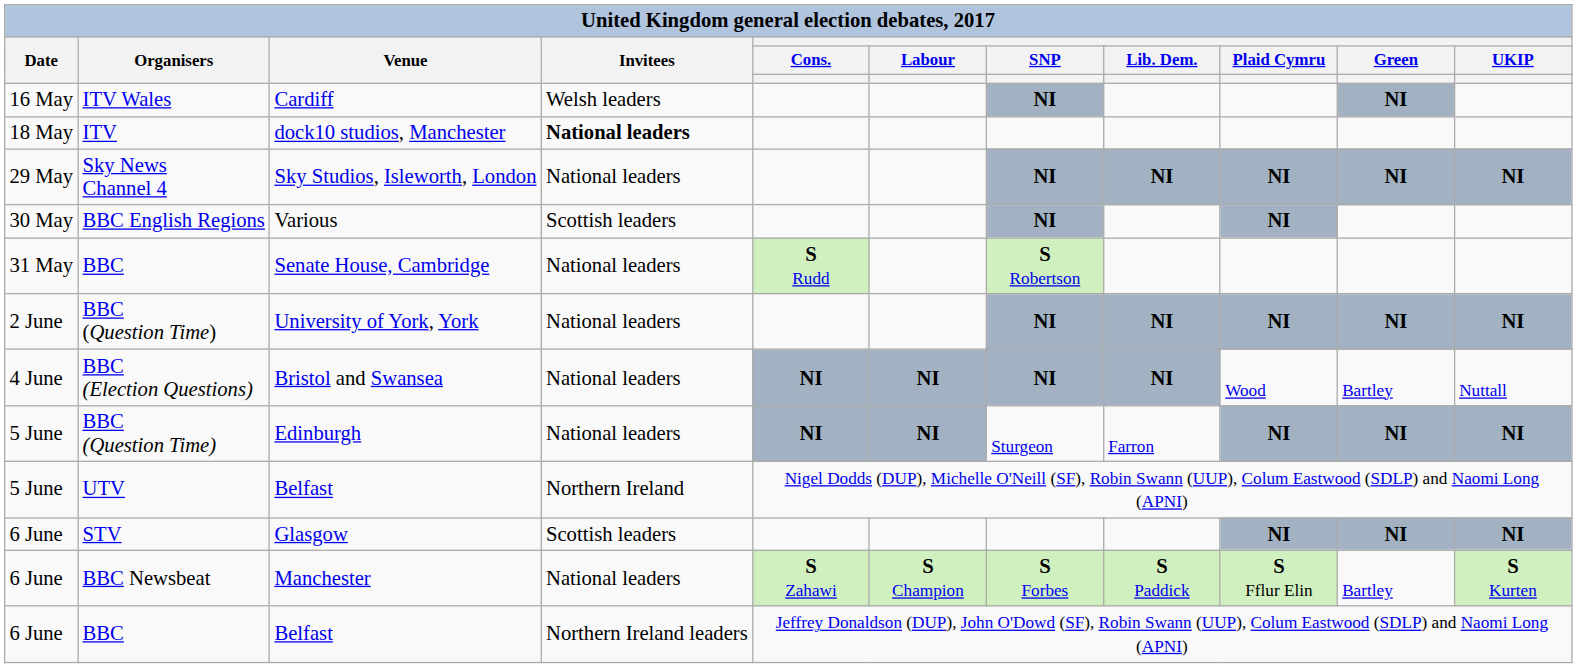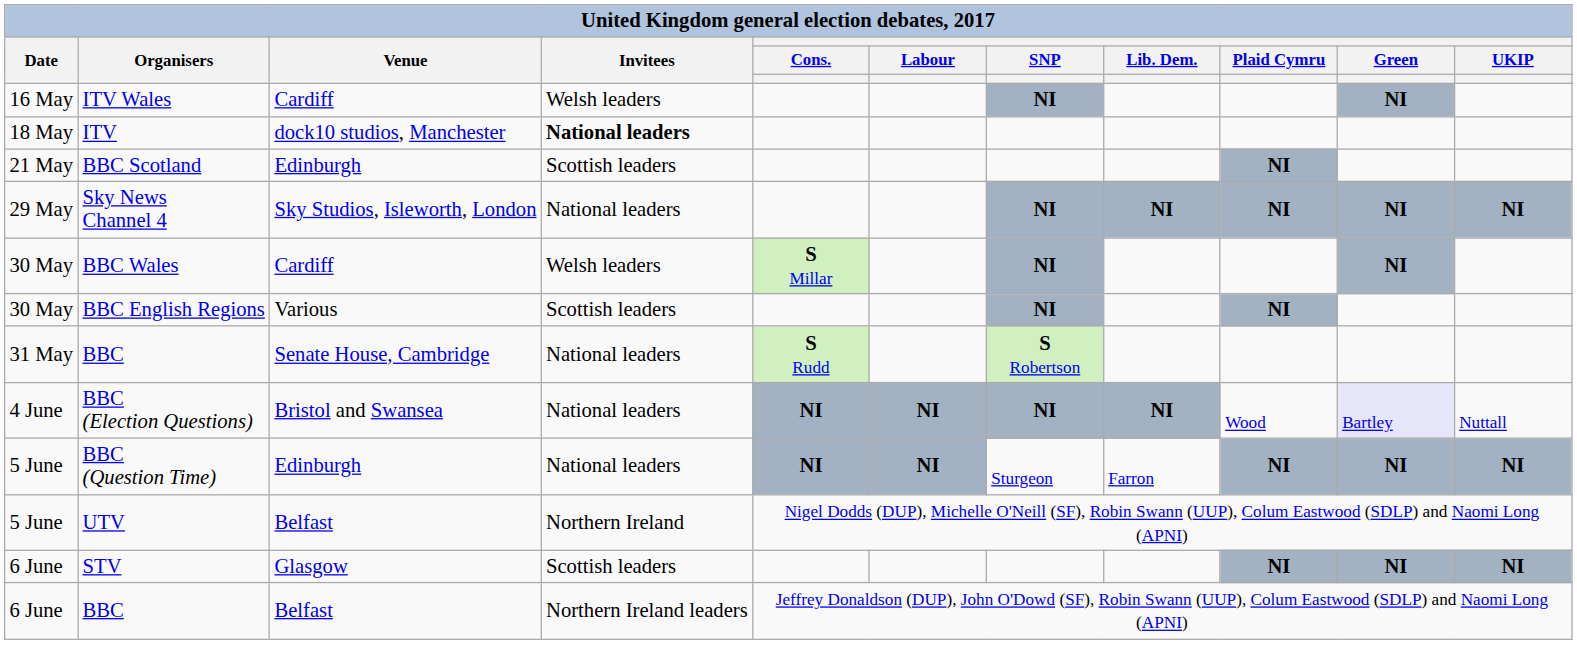 <table class="wikitable">
 <tr>
 <th colspan="11" style="background:#B0C4DE">United Kingdom general election debates, 2017</th>
 </tr>
 <tr style="font-size:small;">
 <th rowspan="3">Date</th>
 <th rowspan="3">Organisers</th>
 <th rowspan="3">Venue</th>
 <th rowspan="3">Invitees</th>
 <th scope="col" colspan="7">       </th>
 </tr>
 <tr style="font-size:small;">
 <th scope="col" style="width:6.5em;"><a href='#'>Cons.</a></th>
 <th scope="col" style="width:6.5em;"><a href='#'>Labour</a></th>
 <th scope="col" style="width:6.5em;"><a href='#'>SNP</a></th>
 <th scope="col" style="width:6.5em;"><a href='#'>Lib. Dem.</a></th>
 <th scope="col" style="width:6.5em;"><a href='#'>Plaid Cymru</a></th>
 <th scope="col" style="width:6.5em;"><a href='#'>Green</a></th>
 <th scope="col" style="width:6.5em;"><a href='#'>UKIP</a></th>
 </tr>
 <tr>
 <th></th>
 <th></th>
 <th></th>
 <th></th>
 <th></th>
 <th></th>
 <th></th>
 </tr>
 <tr>
 <td style="white-space:nowrap;">16 May</td>
 <td style="white-space:nowrap;"><a href='#'>ITV Wales</a></td>
 <td style="white-space:nowrap;"><a href='#'>Cardiff</a></td>
 <td>Welsh leaders</td>
 <td></td>
 <td></td>
 <td style="background:#A2B2C2; color:black; text-align:center;"><strong>NI</strong></td>
 <td></td>
 <td></td>
 <td style="background:#A2B2C2; color:black; text-align:center;"><strong>NI</strong></td>
 <td></td>
 </tr>
 <tr>
 <td>18 May</td>
 <td style="white-space:nowrap;"><a href='#'>ITV</a></td>
 <td style="white-space:nowrap;"><a href='#'>dock10 studios</a>, <a href='#'>Manchester</a></td>
 <td><strong>National leaders</strong></td>
 <td></td>
 <td></td>
 <td></td>
 <td></td>
 <td></td>
 <td></td>
 <td></td>
 </tr>
 <tr>
+<td>21 May</td>
+<td style="white-space:nowrap;"><a href='#'>BBC Scotland</a></td>
+<td style="white-space:nowrap;"><a href='#'>Edinburgh</a></td>
+<td>Scottish leaders</td>
+<td></td>
+<td></td>
+<td></td>
+<td></td>
+<td style="background:#A2B2C2; color:black; text-align:center;"><strong>NI</strong></td>
+<td></td>
+<td></td>
+</tr>
+<tr>
 <td>29 May</td>
 <td style="white-space:nowrap;"><a href='#'>Sky News</a><br><a href='#'>Channel 4</a></td>
 <td style="white-space:nowrap;"><a href='#'>Sky Studios</a>, <a href='#'>Isleworth</a>, <a href='#'>London</a></td>
 <td>National leaders</td>
 <td></td>
 <td></td>
 <td style="background:#A2B2C2; color:black; text-align:center;"><strong>NI</strong></td>
 <td style="background:#A2B2C2; color:black; text-align:center;"><strong>NI</strong></td>
 <td style="background:#A2B2C2; color:black; text-align:center;"><strong>NI</strong></td>
 <td style="background:#A2B2C2; color:black; text-align:center;"><strong>NI</strong></td>
 <td style="background:#A2B2C2; color:black; text-align:center;"><strong>NI</strong></td>
+</tr>
+<tr>
+<td style="white-space:nowrap;">30 May</td>
+<td style="white-space:nowrap;"><a href='#'>BBC Wales</a></td>
+<td style="white-space:nowrap;"><a href='#'>Cardiff</a></td>
+<td>Welsh leaders</td>
+<td style="background:#D0F0C0; color:black; text-align:center;"><strong>S</strong><br><small><a href='#'>Millar</a></small></td>
+<td></td>
+<td style="background:#A2B2C2; color:black; text-align:center;"><strong>NI</strong></td>
+<td></td>
+<td></td>
+<td style="background:#A2B2C2; color:black; text-align:center;"><strong>NI</strong></td>
+<td></td>
 </tr>
 <tr>
 <td>30 May</td>
 <td><a href='#'>BBC English Regions</a></td>
 <td>Various</td>
 <td>Scottish leaders</td>
 <td></td>
 <td></td>
 <td style="background:#A2B2C2; color:black; text-align:center;"><strong>NI</strong></td>
 <td></td>
 <td style="background:#A2B2C2; color:black; text-align:center;"><strong>NI</strong></td>
 <td></td>
 <td></td>
 </tr>
 <tr>
 <td>31 May</td>
 <td><a href='#'>BBC</a></td>
 <td><a href='#'>Senate House, Cambridge</a></td>
 <td>National leaders</td>
 <td style="background:#D0F0C0; color:black; text-align:center;"><strong>S</strong><br><small><a href='#'>Rudd</a></small></td>
 <td></td>
 <td style="background:#D0F0C0; color:black; text-align:center;"><strong>S</strong><br><small><a href='#'>Robertson</a></small></td>
 <td></td>
 <td></td>
 <td></td>
 <td></td>
 </tr>
 <tr>
-<td style="white-space:nowrap;">2 June</td>
-<td style="white-space:nowrap;"><a href='#'>BBC</a><br>(<em>Question Time</em>)</td>
-<td style="white-space:nowrap;"><a href='#'>University of York</a>, <a href='#'>York</a></td>
-<td>National leaders</td>
-<td></td>
-<td></td>
-<td style="background:#A2B2C2; color:black; text-align:center;"><strong>NI</strong></td>
-<td style="background:#A2B2C2; color:black; text-align:center;"><strong>NI</strong></td>
-<td style="background:#A2B2C2; color:black; text-align:center;"><strong>NI</strong></td>
-<td style="background:#A2B2C2; color:black; text-align:center;"><strong>NI</strong></td>
-<td style="background:#A2B2C2; color:black; text-align:center;"><strong>NI</strong></td>
-</tr>
-<tr>
 <td style="white-space:nowrap;">4 June</td>
 <td style="white-space:nowrap;"><a href='#'>BBC</a><br><em>(Election Questions)</em></td>
 <td style="white-space:nowrap;"><a href='#'>Bristol</a> and <a href='#'>Swansea</a></td>
 <td>National leaders</td>
 <td style="background:#A2B2C2; color:black; text-align:center;"><strong>NI</strong></td>
 <td style="background:#A2B2C2; color:black; text-align:center;"><strong>NI</strong></td>
 <td style="background:#A2B2C2; color:black; text-align:center;"><strong>NI</strong></td>
 <td style="background:#A2B2C2; color:black; text-align:center;"><strong>NI</strong></td>
 <td><br><small><a href='#'>Wood</a></small></td>
-<td><br><small><a href='#'>Bartley</a></small></td>
+<td style="background: lavender;"><br><small><a href='#'>Bartley</a></small></td>
 <td><br><small><a href='#'>Nuttall</a></small></td>
 </tr>
 <tr>
 <td style="white-space:nowrap;">5 June</td>
 <td style="white-space:nowrap;"><a href='#'>BBC</a><br><em>(Question Time)</em></td>
 <td style="white-space:nowrap;"><a href='#'>Edinburgh</a></td>
 <td>National leaders</td>
 <td style="background:#A2B2C2; color:black; text-align:center;"><strong>NI</strong></td>
 <td style="background:#A2B2C2; color:black; text-align:center;"><strong>NI</strong></td>
 <td><br><small><a href='#'>Sturgeon</a></small></td>
 <td><br><small><a href='#'>Farron</a></small></td>
 <td style="background:#A2B2C2; color:black; text-align:center;"><strong>NI</strong></td>
 <td style="background:#A2B2C2; color:black; text-align:center;"><strong>NI</strong></td>
 <td style="background:#A2B2C2; color:black; text-align:center;"><strong>NI</strong></td>
 </tr>
 <tr>
 <td style="white-space:nowrap;">5 June</td>
 <td style="white-space:nowrap;"><a href='#'>UTV</a></td>
 <td style="white-space:nowrap;"><a href='#'>Belfast</a></td>
 <td>Northern Ireland</td>
 <td colspan="7" style="text-align:center;"><small><a href='#'>Nigel Dodds</a> (<a href='#'>DUP</a>), <a href='#'>Michelle O'Neill</a> (<a href='#'>SF</a>), <a href='#'>Robin Swann</a> (<a href='#'>UUP</a>), <a href='#'>Colum Eastwood</a> (<a href='#'>SDLP</a>) and <a href='#'>Naomi Long</a> (<a href='#'>APNI</a>)</small></td>
 </tr>
 <tr>
 <td style="white-space:nowrap;">6 June</td>
 <td style="white-space:nowrap;"><a href='#'>STV</a></td>
 <td style="white-space:nowrap;"><a href='#'>Glasgow</a></td>
 <td>Scottish leaders</td>
 <td></td>
 <td></td>
 <td></td>
 <td></td>
 <td style="background:#A2B2C2; color:black; text-align:center;"><strong>NI</strong></td>
 <td style="background:#A2B2C2; color:black; text-align:center;"><strong>NI</strong></td>
 <td style="background:#A2B2C2; color:black; text-align:center;"><strong>NI</strong></td>
 </tr>
 <tr>
 <td style="white-space:nowrap;">6 June</td>
-<td style="white-space:nowrap;"><a href='#'>BBC</a> Newsbeat</td>
-<td style="white-space:nowrap;"><a href='#'>Manchester</a></td>
-<td>National leaders</td>
-<td style="background:#D0F0C0; color:black; text-align:center;"><strong>S</strong><br><small><a href='#'>Zahawi</a></small></td>
-<td style="background:#D0F0C0; color:black; text-align:center;"><strong>S</strong><br><small><a href='#'>Champion</a></small></td>
-<td style="background:#D0F0C0; color:black; text-align:center;"><strong>S</strong><br><small><a href='#'>Forbes</a></small></td>
-<td style="background:#D0F0C0; color:black; text-align:center;"><strong>S</strong><br><small><a href='#'>Paddick</a></small></td>
-<td style="background:#D0F0C0; color:black; text-align:center;"><strong>S</strong><br><small>Fflur Elin</small></td>
-<td><br><small><a href='#'>Bartley</a></small></td>
-<td style="background:#D0F0C0; color:black; text-align:center;"><strong>S</strong><br><small><a href='#'>Kurten</a></small></td>
-</tr>
-<tr>
-<td style="white-space:nowrap;">6 June</td>
 <td style="white-space:nowrap;"><a href='#'>BBC</a></td>
 <td style="white-space:nowrap;"><a href='#'>Belfast</a></td>
 <td>Northern Ireland leaders</td>
 <td colspan="7" style="text-align:center;"><small><a href='#'>Jeffrey Donaldson</a> (<a href='#'>DUP</a>), <a href='#'>John O'Dowd</a> (<a href='#'>SF</a>), <a href='#'>Robin Swann</a> (<a href='#'>UUP</a>), <a href='#'>Colum Eastwood</a> (<a href='#'>SDLP</a>) and <a href='#'>Naomi Long</a> (<a href='#'>APNI</a>)</small></td>
 </tr>
 </table>
